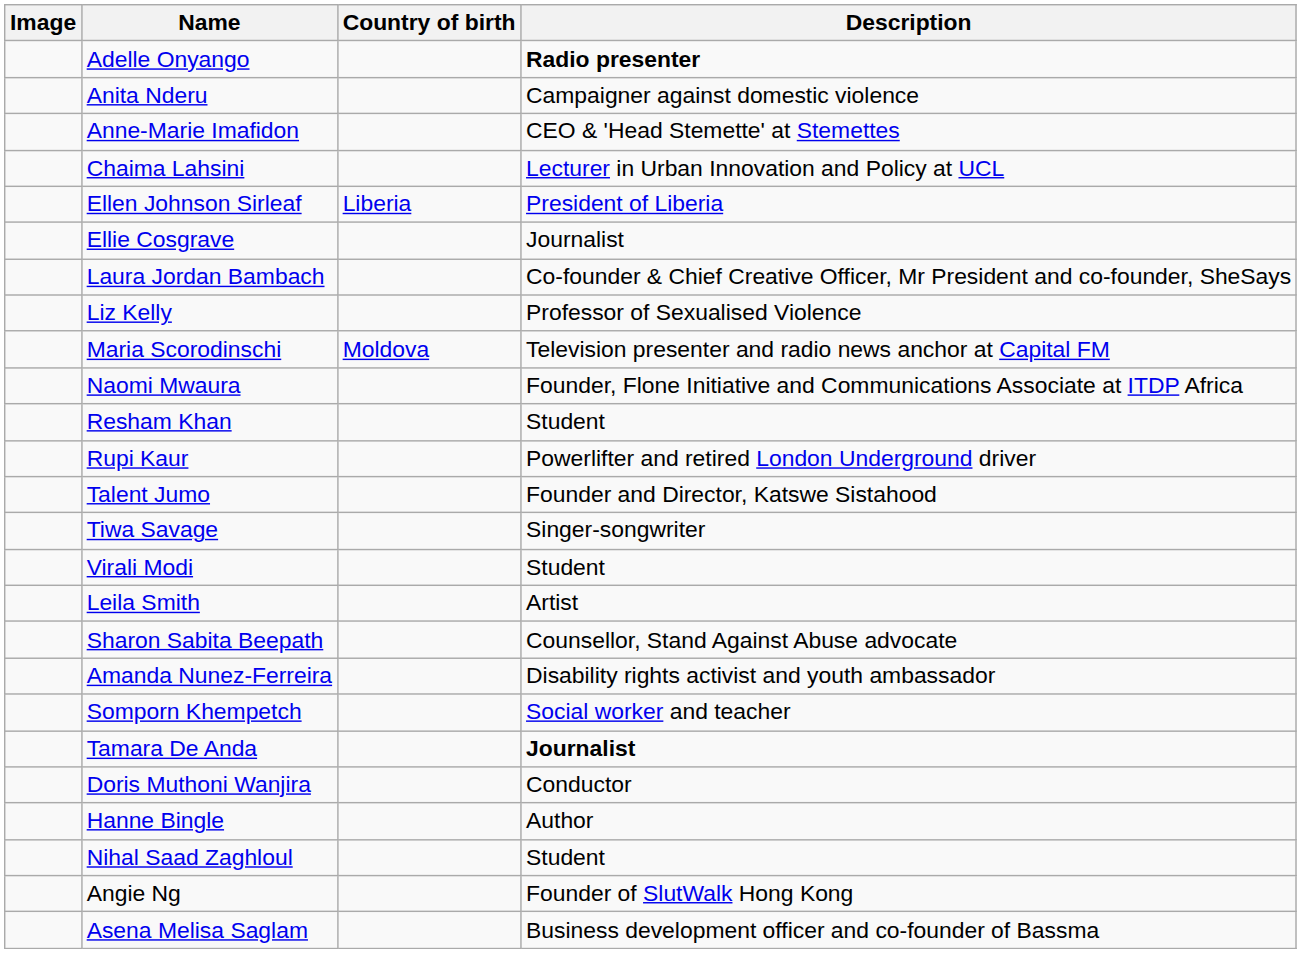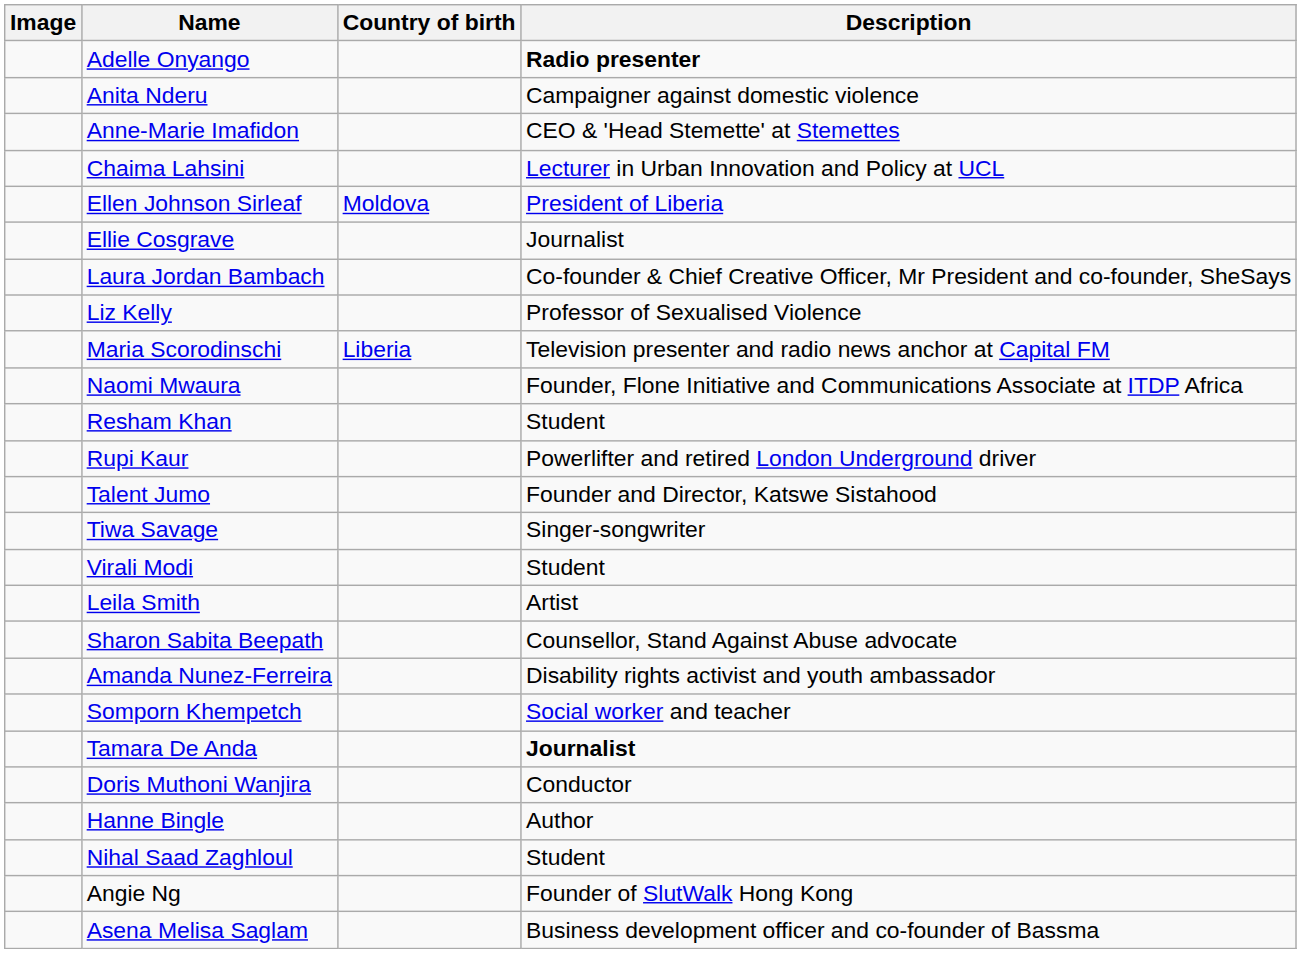 <table class="wikitable sortable">
 <tr>
 <th>Image</th>
 <th>Name</th>
 <th>Country of birth</th>
 <th>Description</th>
 </tr>
 <tr>
 <td></td>
 <td><a href='#'>Adelle Onyango</a></td>
 <td></td>
 <td><strong>Radio presenter</strong></td>
 </tr>
 <tr>
 <td></td>
 <td><a href='#'>Anita Nderu</a></td>
 <td></td>
 <td>Campaigner against domestic violence</td>
 </tr>
 <tr>
 <td></td>
 <td><a href='#'>Anne-Marie Imafidon</a></td>
 <td></td>
 <td>CEO & 'Head Stemette' at <a href='#'>Stemettes</a></td>
 </tr>
 <tr>
 <td></td>
 <td><a href='#'>Chaima Lahsini</a></td>
 <td></td>
 <td><a href='#'>Lecturer</a> in Urban Innovation and Policy at <a href='#'>UCL</a></td>
 </tr>
 <tr>
 <td></td>
 <td><a href='#'>Ellen Johnson Sirleaf</a></td>
-<td> <a href='#'>Liberia</a></td>
+<td> <a href='#'>Moldova</a></td>
 <td><a href='#'>President of Liberia</a></td>
 </tr>
 <tr>
 <td></td>
 <td><a href='#'>Ellie Cosgrave</a></td>
 <td></td>
 <td>Journalist</td>
 </tr>
 <tr>
 <td></td>
 <td><a href='#'>Laura Jordan Bambach</a></td>
 <td></td>
 <td>Co-founder & Chief Creative Officer, Mr President and co-founder, SheSays</td>
 </tr>
 <tr>
 <td></td>
 <td><a href='#'>Liz Kelly</a></td>
 <td></td>
 <td>Professor of Sexualised Violence</td>
 </tr>
 <tr>
 <td></td>
 <td><a href='#'>Maria Scorodinschi</a></td>
-<td> <a href='#'>Moldova</a></td>
+<td> <a href='#'>Liberia</a></td>
 <td>Television presenter and radio news anchor at <a href='#'>Capital FM</a></td>
 </tr>
 <tr>
 <td></td>
 <td><a href='#'>Naomi Mwaura</a></td>
 <td></td>
 <td>Founder, Flone Initiative and Communications Associate at <a href='#'>ITDP</a> Africa</td>
 </tr>
 <tr>
 <td></td>
 <td><a href='#'>Resham Khan</a></td>
 <td></td>
 <td>Student</td>
 </tr>
 <tr>
 <td></td>
 <td><a href='#'>Rupi Kaur</a></td>
 <td></td>
 <td>Powerlifter and retired <a href='#'>London Underground</a> driver</td>
 </tr>
 <tr>
 <td></td>
 <td><a href='#'>Talent Jumo</a></td>
 <td></td>
 <td>Founder and Director, Katswe Sistahood</td>
 </tr>
 <tr>
 <td></td>
 <td><a href='#'>Tiwa Savage</a></td>
 <td></td>
 <td>Singer-songwriter</td>
 </tr>
 <tr>
 <td></td>
 <td><a href='#'>Virali Modi</a></td>
 <td></td>
 <td>Student</td>
 </tr>
 <tr>
 <td></td>
 <td><a href='#'>Leila Smith</a></td>
 <td></td>
 <td>Artist</td>
 </tr>
 <tr>
 <td></td>
 <td><a href='#'>Sharon Sabita Beepath</a></td>
 <td></td>
 <td>Counsellor, Stand Against Abuse advocate</td>
 </tr>
 <tr>
 <td></td>
 <td><a href='#'>Amanda Nunez-Ferreira</a></td>
 <td></td>
 <td>Disability rights activist and youth ambassador</td>
 </tr>
 <tr>
 <td></td>
 <td><a href='#'>Somporn Khempetch</a></td>
 <td></td>
 <td><a href='#'>Social worker</a> and teacher</td>
 </tr>
 <tr>
 <td></td>
 <td><a href='#'>Tamara De Anda</a></td>
 <td></td>
 <td><strong>Journalist</strong></td>
 </tr>
 <tr>
 <td></td>
 <td><a href='#'>Doris Muthoni Wanjira</a></td>
 <td></td>
 <td>Conductor</td>
 </tr>
 <tr>
 <td></td>
 <td><a href='#'>Hanne Bingle</a></td>
 <td></td>
 <td>Author</td>
 </tr>
 <tr>
 <td></td>
 <td><a href='#'>Nihal Saad Zaghloul</a></td>
 <td></td>
 <td>Student</td>
 </tr>
 <tr>
 <td></td>
 <td>Angie Ng</td>
 <td></td>
 <td>Founder of <a href='#'>SlutWalk</a> Hong Kong</td>
 </tr>
 <tr>
 <td></td>
 <td><a href='#'>Asena Melisa Saglam</a></td>
 <td></td>
 <td>Business development officer and co-founder of Bassma</td>
 </tr>
 </table>
